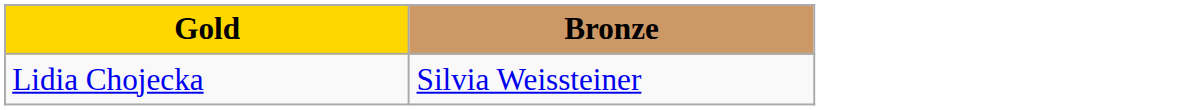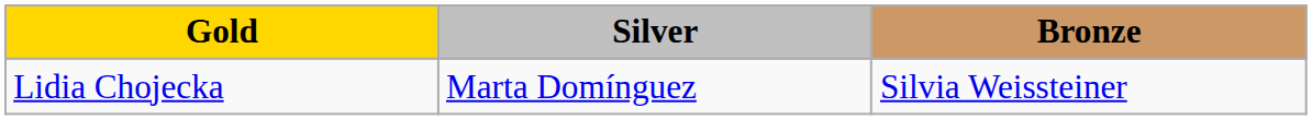 <table class="wikitable" style="text-align:left">
 <tr align="center">
 <td width=200 bgcolor=gold><strong>Gold</strong></td>
+<td width=200 bgcolor=silver><strong>Silver</strong></td>
 <td width=200 bgcolor=CC9966><strong>Bronze</strong></td>
 </tr>
 <tr>
 <td><a href='#'>Lidia Chojecka</a><br><em></em></td>
+<td><a href='#'>Marta Domínguez</a><br><em></em></td>
 <td><a href='#'>Silvia Weissteiner</a><br><em></em></td>
 </tr>
 </table>
